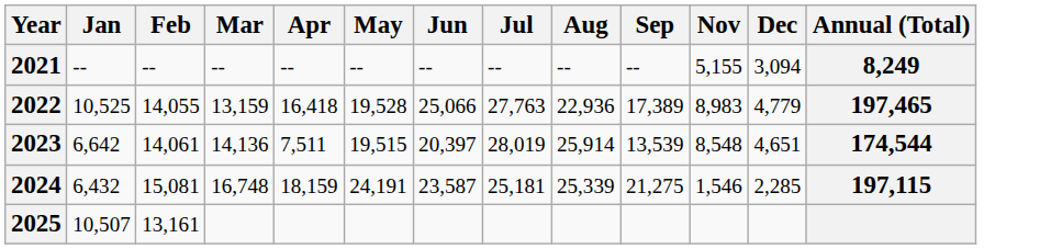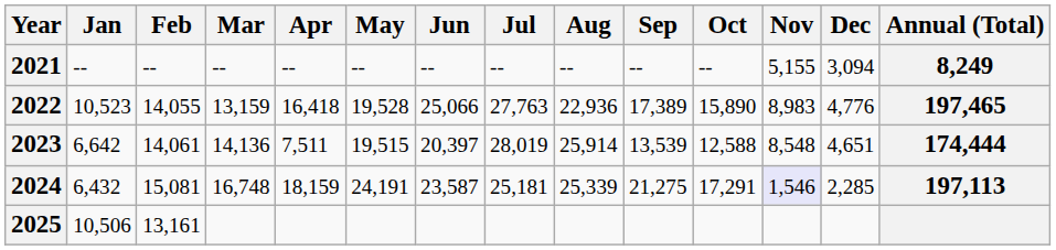 <table class="wikitable">
 <tr>
 <th>Year</th>
 <th>Jan</th>
 <th>Feb</th>
 <th>Mar</th>
 <th>Apr</th>
 <th>May</th>
 <th>Jun</th>
 <th>Jul</th>
 <th>Aug</th>
 <th>Sep</th>
+<th>Oct</th>
 <th>Nov</th>
 <th>Dec</th>
 <th>Annual (Total)</th>
 </tr>
 <tr>
 <th>2021</th>
 <td><small>--</small></td>
 <td><small>--</small></td>
 <td><small>--</small></td>
 <td><small>--</small></td>
 <td><small>--</small></td>
 <td><small>--</small></td>
 <td><small>--</small></td>
 <td><small>--</small></td>
 <td><small>--</small></td>
+<td><small>--</small></td>
 <td><small>5,155</small></td>
 <td><small>3,094</small></td>
 <th>8,249</th>
 </tr>
 <tr>
 <th>2022</th>
-<td><small>10,525</small></td>
+<td><small>10,523</small></td>
 <td><small>14,055</small></td>
 <td><small>13,159</small></td>
 <td><small>16,418</small></td>
 <td><small>19,528</small></td>
 <td><small>25,066</small></td>
 <td><small>27,763</small></td>
 <td><small>22,936</small></td>
 <td><small>17,389</small></td>
+<td><small>15,890</small></td>
 <td><small>8,983</small></td>
-<td><small>4,779</small></td>
+<td><small>4,776</small></td>
 <th>197,465</th>
 </tr>
 <tr>
 <th>2023</th>
 <td><small>6,642</small></td>
 <td><small>14,061</small></td>
 <td><small>14,136</small></td>
 <td><small>7,511</small></td>
 <td><small>19,515</small></td>
 <td><small>20,397</small></td>
 <td><small>28,019</small></td>
 <td><small>25,914</small></td>
 <td><small>13,539</small></td>
+<td><small>12,588</small></td>
 <td><small>8,548</small></td>
 <td><small>4,651</small></td>
-<th>174,544</th>
+<th>174,444</th>
 </tr>
 <tr>
 <th>2024</th>
 <td><small>6,432</small></td>
 <td><small>15,081</small></td>
 <td><small>16,748</small></td>
 <td><small>18,159</small></td>
 <td><small>24,191</small></td>
 <td><small>23,587</small></td>
 <td><small>25,181</small></td>
 <td><small>25,339</small></td>
 <td><small>21,275</small></td>
-<td><small>1,546</small></td>
+<td><small>17,291</small></td>
+<td style="background: lavender;"><small>1,546</small></td>
 <td><small>2,285</small></td>
-<th>197,115</th>
+<th>197,113</th>
 </tr>
 <tr>
 <th>2025</th>
-<td><small>10,507</small></td>
+<td><small>10,506</small></td>
 <td><small>13,161</small></td>
+<td></td>
 <td></td>
 <td></td>
 <td></td>
 <td></td>
 <td></td>
 <td></td>
 <td></td>
 <td></td>
 <td></td>
 <th></th>
 </tr>
 </table>
